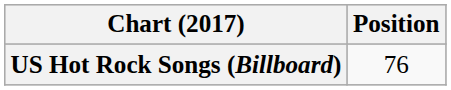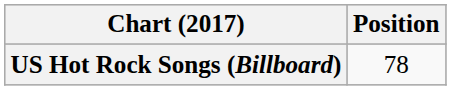 <table class="wikitable sortable plainrowheaders" style="text-align:center">
 <tr>
 <th scope="col">Chart (2017)</th>
 <th scope="col">Position</th>
 </tr>
 <tr>
 <th scope="row">US Hot Rock Songs (<em>Billboard</em>)</th>
-<td>76</td>
+<td>78</td>
 </tr>
 </table>
